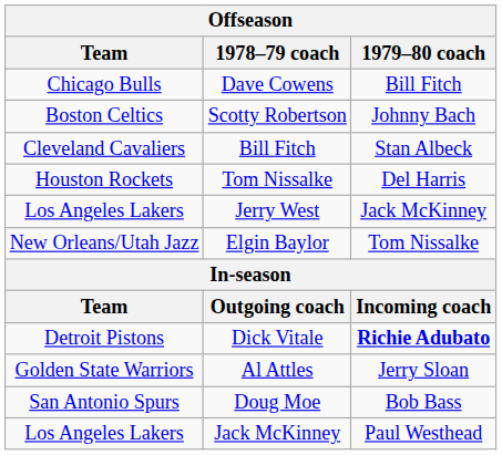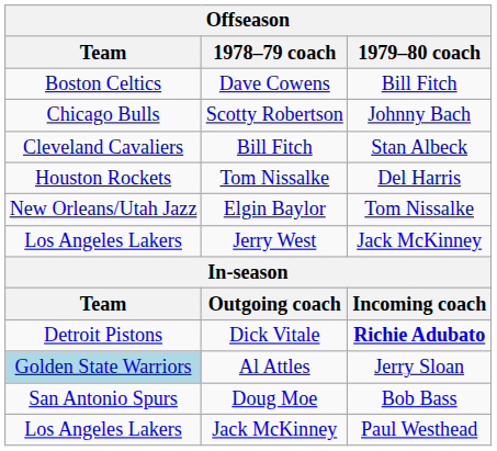 <table class="wikitable" style="text-align: center">
 <tr>
 <th colspan="3">Offseason</th>
 </tr>
 <tr>
 <th>Team</th>
 <th>1978–79 coach</th>
 <th>1979–80 coach</th>
 </tr>
 <tr>
-<td><a href='#'>Chicago Bulls</a></td>
+<td><a href='#'>Boston Celtics</a></td>
 <td><a href='#'>Dave Cowens</a></td>
 <td><a href='#'>Bill Fitch</a></td>
 </tr>
 <tr>
-<td><a href='#'>Boston Celtics</a></td>
+<td><a href='#'>Chicago Bulls</a></td>
 <td><a href='#'>Scotty Robertson</a></td>
 <td><a href='#'>Johnny Bach</a></td>
 </tr>
 <tr>
 <td><a href='#'>Cleveland Cavaliers</a></td>
 <td><a href='#'>Bill Fitch</a></td>
 <td><a href='#'>Stan Albeck</a></td>
 </tr>
 <tr>
 <td><a href='#'>Houston Rockets</a></td>
 <td><a href='#'>Tom Nissalke</a></td>
 <td><a href='#'>Del Harris</a></td>
 </tr>
 <tr>
+<td><a href='#'>New Orleans/Utah Jazz</a></td>
+<td><a href='#'>Elgin Baylor</a></td>
+<td><a href='#'>Tom Nissalke</a></td>
+</tr>
+<tr>
 <td><a href='#'>Los Angeles Lakers</a></td>
 <td><a href='#'>Jerry West</a></td>
 <td><a href='#'>Jack McKinney</a></td>
-</tr>
-<tr>
-<td><a href='#'>New Orleans/Utah Jazz</a></td>
-<td><a href='#'>Elgin Baylor</a></td>
-<td><a href='#'>Tom Nissalke</a></td>
 </tr>
 <tr>
 <th colspan="3">In-season</th>
 </tr>
 <tr>
 <th>Team</th>
 <th>Outgoing coach</th>
 <th>Incoming coach</th>
 </tr>
 <tr>
 <td><a href='#'>Detroit Pistons</a></td>
 <td><a href='#'>Dick Vitale</a></td>
 <td><strong><a href='#'>Richie Adubato</a></strong></td>
 </tr>
 <tr>
-<td><a href='#'>Golden State Warriors</a></td>
+<td style="background: lightblue;"><a href='#'>Golden State Warriors</a></td>
 <td><a href='#'>Al Attles</a></td>
 <td><a href='#'>Jerry Sloan</a></td>
 </tr>
 <tr>
 <td><a href='#'>San Antonio Spurs</a></td>
 <td><a href='#'>Doug Moe</a></td>
 <td><a href='#'>Bob Bass</a></td>
 </tr>
 <tr>
 <td><a href='#'>Los Angeles Lakers</a></td>
 <td><a href='#'>Jack McKinney</a></td>
 <td><a href='#'>Paul Westhead</a></td>
 </tr>
 </table>
